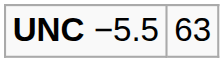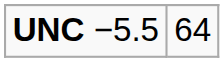 <table class="wikitable">
 <tr align="center">
 </tr>
 <tr align="center">
 <td><strong>UNC</strong> −5.5</td>
-<td>63</td>
+<td>64</td>
 </tr>
 </table>
